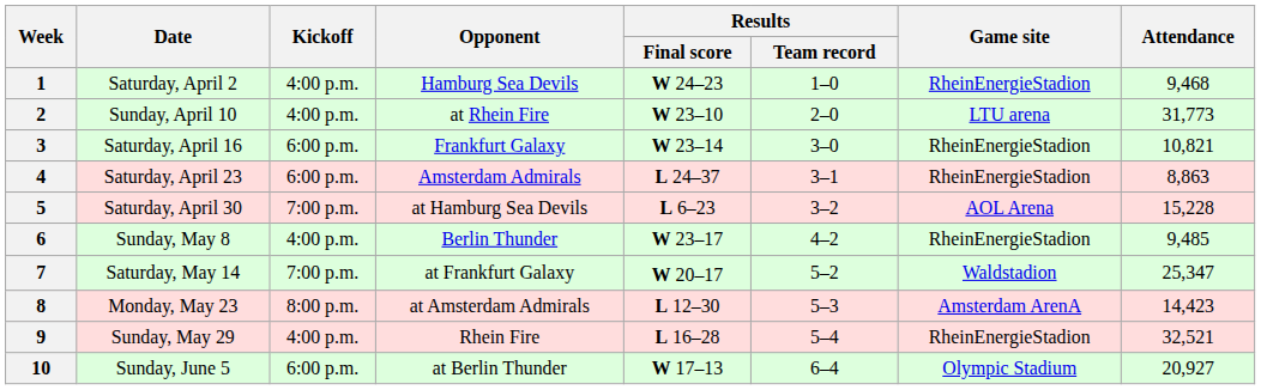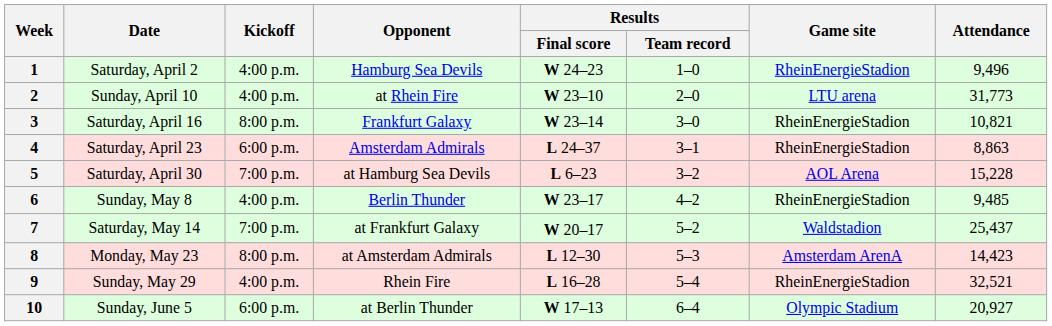 <table class="wikitable" style="font-size:95%; text-align:center; width:66em">
 <tr>
 <th rowspan="2">Week</th>
 <th rowspan="2">Date</th>
 <th rowspan="2">Kickoff </th>
 <th rowspan="2">Opponent</th>
 <th colspan="2">Results</th>
 <th rowspan="2">Game site</th>
 <th rowspan="2">Attendance</th>
 </tr>
 <tr>
 <th>Final score</th>
 <th>Team record</th>
 </tr>
 <tr bgcolor="#DFD">
 <th>1</th>
 <td>Saturday, April 2</td>
 <td>4:00 p.m.</td>
 <td><a href='#'>Hamburg Sea Devils</a></td>
 <td><strong>W</strong> 24–23</td>
 <td>1–0</td>
 <td><a href='#'>RheinEnergieStadion</a></td>
-<td>9,468</td>
+<td>9,496</td>
 </tr>
 <tr bgcolor="#DFD">
 <th>2</th>
 <td>Sunday, April 10</td>
 <td>4:00 p.m.</td>
 <td>at <a href='#'>Rhein Fire</a></td>
 <td><strong>W</strong> 23–10</td>
 <td>2–0</td>
 <td><a href='#'>LTU arena</a></td>
 <td>31,773</td>
 </tr>
 <tr bgcolor="#DFD">
 <th>3</th>
 <td>Saturday, April 16</td>
-<td>6:00 p.m.</td>
+<td>8:00 p.m.</td>
 <td><a href='#'>Frankfurt Galaxy</a></td>
 <td><strong>W</strong> 23–14</td>
 <td>3–0</td>
 <td>RheinEnergieStadion</td>
 <td>10,821</td>
 </tr>
 <tr bgcolor="#FDD">
 <th>4</th>
 <td>Saturday, April 23</td>
 <td>6:00 p.m.</td>
 <td><a href='#'>Amsterdam Admirals</a></td>
 <td><strong>L</strong> 24–37</td>
 <td>3–1</td>
 <td>RheinEnergieStadion</td>
 <td>8,863</td>
 </tr>
 <tr bgcolor="#FDD">
 <th>5</th>
 <td>Saturday, April 30</td>
 <td>7:00 p.m.</td>
 <td>at Hamburg Sea Devils</td>
 <td><strong>L</strong> 6–23</td>
 <td>3–2</td>
 <td><a href='#'>AOL Arena</a></td>
 <td>15,228</td>
 </tr>
 <tr bgcolor="#DFD">
 <th>6</th>
 <td>Sunday, May 8</td>
 <td>4:00 p.m.</td>
 <td><a href='#'>Berlin Thunder</a></td>
 <td><strong>W</strong> 23–17</td>
 <td>4–2</td>
 <td>RheinEnergieStadion</td>
 <td>9,485</td>
 </tr>
 <tr bgcolor="#DFD">
 <th>7</th>
 <td>Saturday, May 14</td>
 <td>7:00 p.m.</td>
 <td>at Frankfurt Galaxy</td>
 <td><strong>W</strong> 20–17 <sup></sup></td>
 <td>5–2</td>
 <td><a href='#'>Waldstadion</a></td>
-<td>25,347</td>
+<td>25,437</td>
 </tr>
 <tr bgcolor="#FDD">
 <th>8</th>
 <td>Monday, May 23</td>
 <td>8:00 p.m.</td>
 <td>at Amsterdam Admirals</td>
 <td><strong>L</strong> 12–30</td>
 <td>5–3</td>
 <td><a href='#'>Amsterdam ArenA</a></td>
 <td>14,423</td>
 </tr>
 <tr bgcolor="#FDD">
 <th>9</th>
 <td>Sunday, May 29</td>
 <td>4:00 p.m.</td>
 <td>Rhein Fire</td>
 <td><strong>L</strong> 16–28</td>
 <td>5–4</td>
 <td>RheinEnergieStadion</td>
 <td>32,521</td>
 </tr>
 <tr bgcolor="#DFD">
 <th>10</th>
 <td>Sunday, June 5</td>
 <td>6:00 p.m.</td>
 <td>at Berlin Thunder</td>
 <td><strong>W</strong> 17–13</td>
 <td>6–4</td>
 <td><a href='#'>Olympic Stadium</a></td>
 <td>20,927</td>
 </tr>
 </table>
